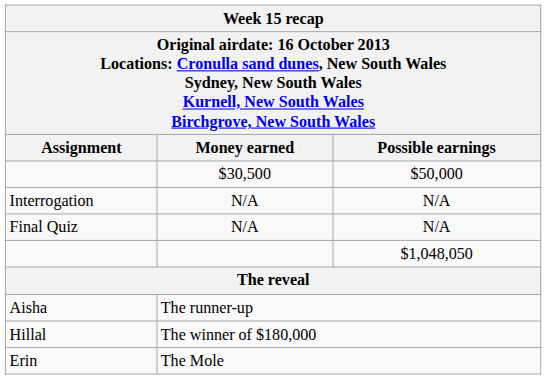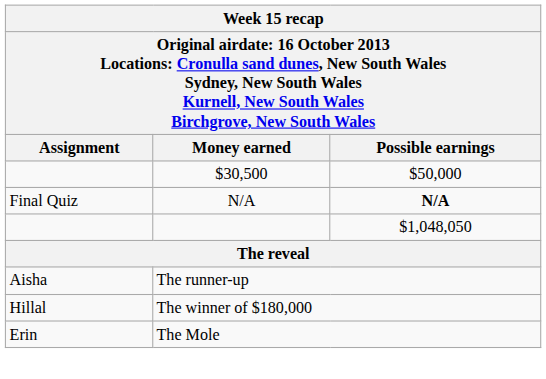 <table class="wikitable" style="font-size: 95%; margin: 10px" align="right" width="40%">
 <tr>
 <th colspan=3>Week 15 recap</th>
 </tr>
 <tr>
 <th colspan=3>Original airdate: 16 October 2013<br>Locations: <a href='#'>Cronulla sand dunes</a>, New South Wales<br>Sydney, New South Wales<br><a href='#'>Kurnell, New South Wales</a><br><a href='#'>Birchgrove, New South Wales</a></th>
 </tr>
 <tr>
 <th>Assignment</th>
 <th>Money earned</th>
 <th>Possible earnings</th>
 </tr>
 <tr>
 <td></td>
 <td align="center">$30,500</td>
 <td align="center">$50,000</td>
 </tr>
 <tr>
-<td>Interrogation</td>
-<td align="center">N/A</td>
-<td align="center">N/A</td>
-</tr>
-<tr>
 <td>Final Quiz</td>
 <td align="center">N/A</td>
-<td align="center">N/A</td>
+<td align="center"><strong>N/A</strong></td>
 </tr>
 <tr>
 <td><strong></strong></td>
 <td align="center"><strong></strong></td>
 <td align="center">$1,048,050</td>
 </tr>
 <tr>
 <th colspan=3>The reveal</th>
 </tr>
 <tr>
 <td>Aisha</td>
 <td colspan=2>The runner-up</td>
 </tr>
 <tr>
 <td>Hillal</td>
 <td colspan=2>The winner of $180,000</td>
 </tr>
 <tr>
 <td>Erin</td>
 <td colspan=2>The Mole</td>
 </tr>
 </table>
